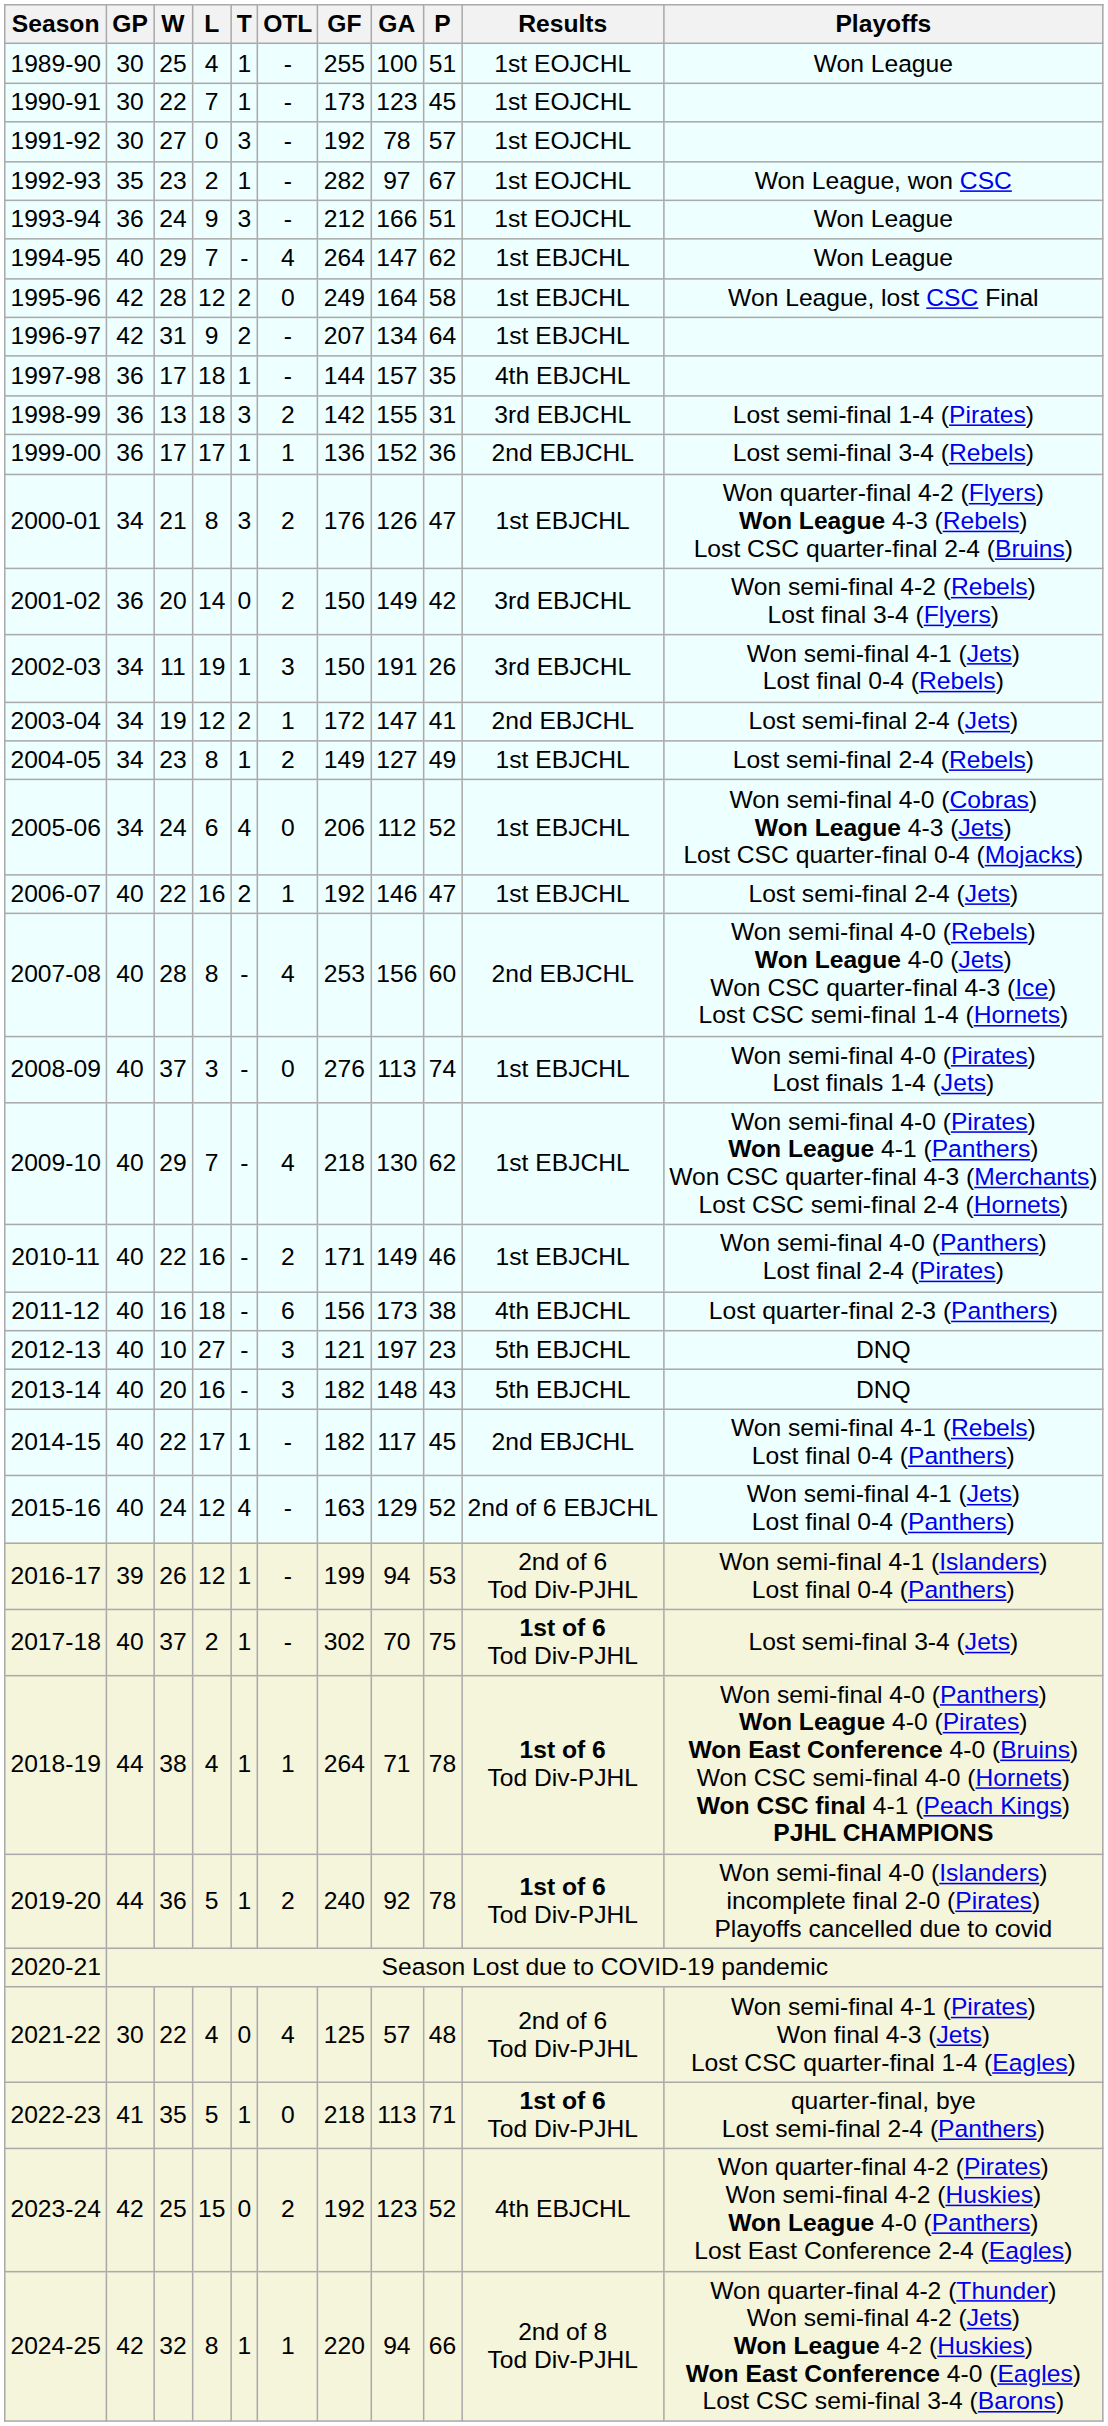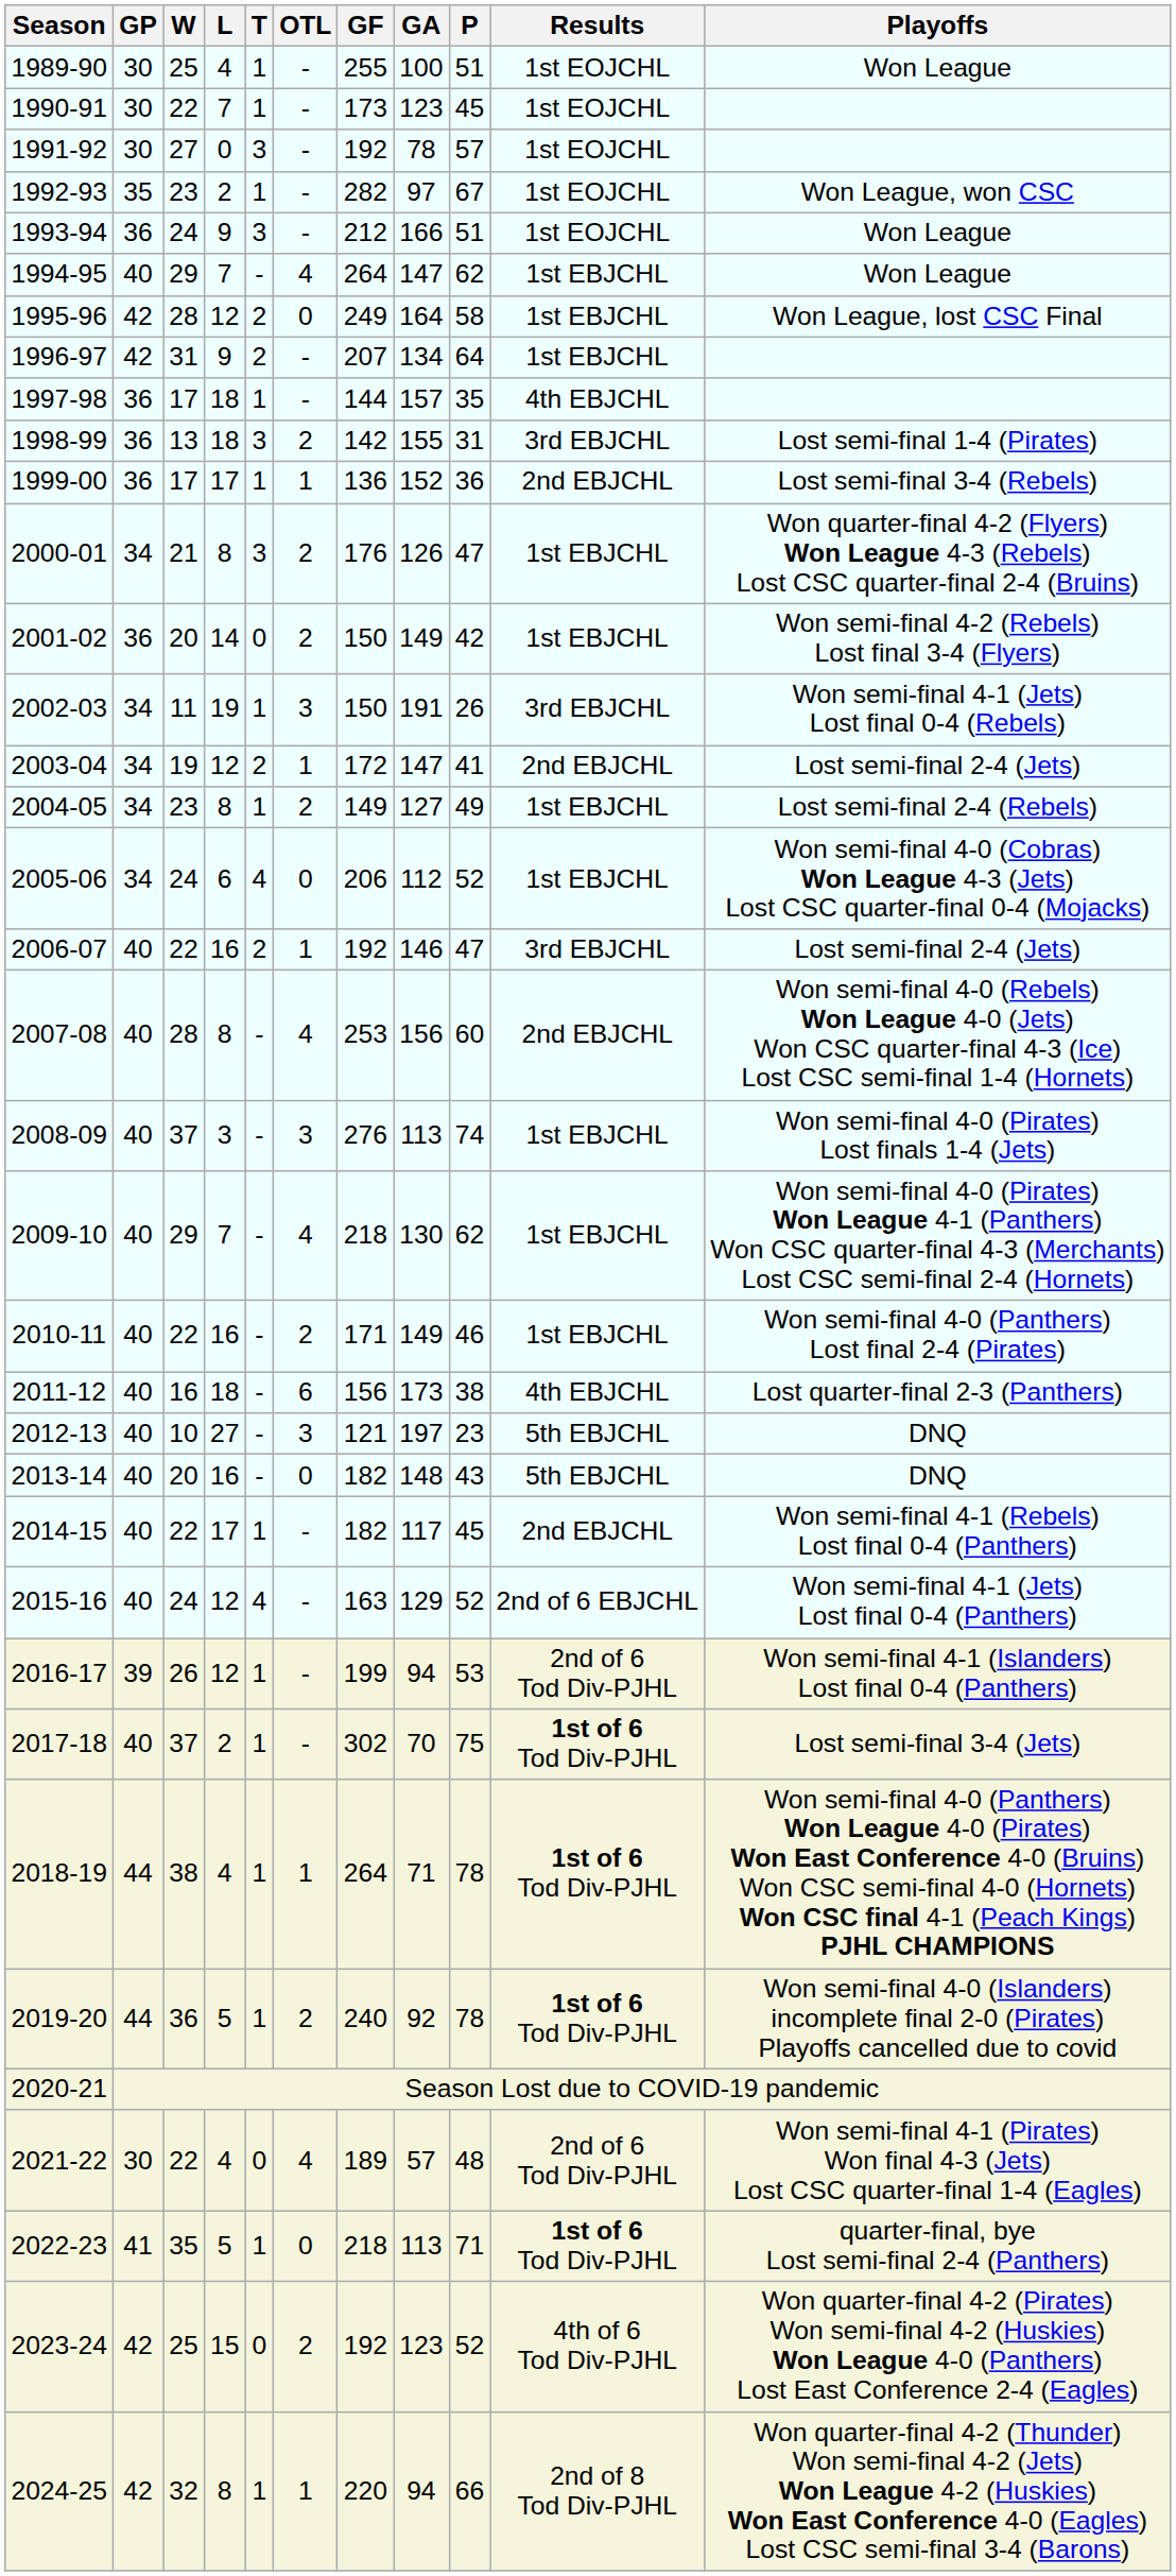 <table class="wikitable">
 <tr>
 <th>Season</th>
 <th>GP</th>
 <th>W</th>
 <th>L</th>
 <th>T</th>
 <th>OTL</th>
 <th>GF</th>
 <th>GA</th>
 <th>P</th>
 <th>Results</th>
 <th>Playoffs</th>
 </tr>
 <tr bgcolor="#EEFFFF" align="center">
 <td>1989-90</td>
 <td>30</td>
 <td>25</td>
 <td>4</td>
 <td>1</td>
 <td>-</td>
 <td>255</td>
 <td>100</td>
 <td>51</td>
 <td>1st EOJCHL</td>
 <td>Won League</td>
 </tr>
 <tr bgcolor="#EEFFFF" align="center">
 <td>1990-91</td>
 <td>30</td>
 <td>22</td>
 <td>7</td>
 <td>1</td>
 <td>-</td>
 <td>173</td>
 <td>123</td>
 <td>45</td>
 <td>1st EOJCHL</td>
 <td></td>
 </tr>
 <tr bgcolor="#EEFFFF" align="center">
 <td>1991-92</td>
 <td>30</td>
 <td>27</td>
 <td>0</td>
 <td>3</td>
 <td>-</td>
 <td>192</td>
 <td>78</td>
 <td>57</td>
 <td>1st EOJCHL</td>
 <td></td>
 </tr>
 <tr bgcolor="#EEFFFF" align="center">
 <td>1992-93</td>
 <td>35</td>
 <td>23</td>
 <td>2</td>
 <td>1</td>
 <td>-</td>
 <td>282</td>
 <td>97</td>
 <td>67</td>
 <td>1st EOJCHL</td>
 <td>Won League, won <a href='#'>CSC</a></td>
 </tr>
 <tr bgcolor="#EEFFFF" align="center">
 <td>1993-94</td>
 <td>36</td>
 <td>24</td>
 <td>9</td>
 <td>3</td>
 <td>-</td>
 <td>212</td>
 <td>166</td>
 <td>51</td>
 <td>1st EOJCHL</td>
 <td>Won League</td>
 </tr>
 <tr bgcolor="#EEFFFF" align="center">
 <td>1994-95</td>
 <td>40</td>
 <td>29</td>
 <td>7</td>
 <td>-</td>
 <td>4</td>
 <td>264</td>
 <td>147</td>
 <td>62</td>
 <td>1st EBJCHL</td>
 <td>Won League</td>
 </tr>
 <tr bgcolor="#EEFFFF" align="center">
 <td>1995-96</td>
 <td>42</td>
 <td>28</td>
 <td>12</td>
 <td>2</td>
 <td>0</td>
 <td>249</td>
 <td>164</td>
 <td>58</td>
 <td>1st EBJCHL</td>
 <td>Won League, lost <a href='#'>CSC</a> Final</td>
 </tr>
 <tr bgcolor="#EEFFFF" align="center">
 <td>1996-97</td>
 <td>42</td>
 <td>31</td>
 <td>9</td>
 <td>2</td>
 <td>-</td>
 <td>207</td>
 <td>134</td>
 <td>64</td>
 <td>1st EBJCHL</td>
 <td></td>
 </tr>
 <tr bgcolor="#EEFFFF" align="center">
 <td>1997-98</td>
 <td>36</td>
 <td>17</td>
 <td>18</td>
 <td>1</td>
 <td>-</td>
 <td>144</td>
 <td>157</td>
 <td>35</td>
 <td>4th EBJCHL</td>
 <td></td>
 </tr>
 <tr bgcolor="#EEFFFF" align="center">
 <td>1998-99</td>
 <td>36</td>
 <td>13</td>
 <td>18</td>
 <td>3</td>
 <td>2</td>
 <td>142</td>
 <td>155</td>
 <td>31</td>
 <td>3rd EBJCHL</td>
 <td>Lost semi-final 1-4 (<a href='#'>Pirates</a>)</td>
 </tr>
 <tr bgcolor="#EEFFFF" align="center">
 <td>1999-00</td>
 <td>36</td>
 <td>17</td>
 <td>17</td>
 <td>1</td>
 <td>1</td>
 <td>136</td>
 <td>152</td>
 <td>36</td>
 <td>2nd EBJCHL</td>
 <td>Lost semi-final 3-4 (<a href='#'>Rebels</a>)</td>
 </tr>
 <tr bgcolor="#EEFFFF" align="center">
 <td>2000-01</td>
 <td>34</td>
 <td>21</td>
 <td>8</td>
 <td>3</td>
 <td>2</td>
 <td>176</td>
 <td>126</td>
 <td>47</td>
 <td>1st EBJCHL</td>
 <td>Won quarter-final 4-2 (<a href='#'>Flyers</a>)<br><strong>Won League</strong> 4-3 (<a href='#'>Rebels</a>)<br>Lost CSC quarter-final 2-4 (<a href='#'>Bruins</a>)</td>
 </tr>
 <tr bgcolor="#EEFFFF" align="center">
 <td>2001-02</td>
 <td>36</td>
 <td>20</td>
 <td>14</td>
 <td>0</td>
 <td>2</td>
 <td>150</td>
 <td>149</td>
 <td>42</td>
-<td>3rd EBJCHL</td>
+<td>1st EBJCHL</td>
 <td>Won semi-final 4-2 (<a href='#'>Rebels</a>)<br>Lost final 3-4 (<a href='#'>Flyers</a>)</td>
 </tr>
 <tr bgcolor="#EEFFFF" align="center">
 <td>2002-03</td>
 <td>34</td>
 <td>11</td>
 <td>19</td>
 <td>1</td>
 <td>3</td>
 <td>150</td>
 <td>191</td>
 <td>26</td>
 <td>3rd EBJCHL</td>
 <td>Won semi-final 4-1 (<a href='#'>Jets</a>)<br>Lost final 0-4 (<a href='#'>Rebels</a>)</td>
 </tr>
 <tr bgcolor="#EEFFFF" align="center">
 <td>2003-04</td>
 <td>34</td>
 <td>19</td>
 <td>12</td>
 <td>2</td>
 <td>1</td>
 <td>172</td>
 <td>147</td>
 <td>41</td>
 <td>2nd EBJCHL</td>
 <td>Lost semi-final 2-4 (<a href='#'>Jets</a>)</td>
 </tr>
 <tr bgcolor="#EEFFFF" align="center">
 <td>2004-05</td>
 <td>34</td>
 <td>23</td>
 <td>8</td>
 <td>1</td>
 <td>2</td>
 <td>149</td>
 <td>127</td>
 <td>49</td>
 <td>1st EBJCHL</td>
 <td>Lost semi-final 2-4 (<a href='#'>Rebels</a>)</td>
 </tr>
 <tr bgcolor="#EEFFFF" align="center">
 <td>2005-06</td>
 <td>34</td>
 <td>24</td>
 <td>6</td>
 <td>4</td>
 <td>0</td>
 <td>206</td>
 <td>112</td>
 <td>52</td>
 <td>1st EBJCHL</td>
 <td>Won semi-final 4-0 (<a href='#'>Cobras</a>)<br><strong>Won League</strong> 4-3 (<a href='#'>Jets</a>)<br>Lost CSC quarter-final 0-4 (<a href='#'>Mojacks</a>)</td>
 </tr>
 <tr bgcolor="#EEFFFF" align="center">
 <td>2006-07</td>
 <td>40</td>
 <td>22</td>
 <td>16</td>
 <td>2</td>
 <td>1</td>
 <td>192</td>
 <td>146</td>
 <td>47</td>
-<td>1st EBJCHL</td>
+<td>3rd EBJCHL</td>
 <td>Lost semi-final 2-4 (<a href='#'>Jets</a>)</td>
 </tr>
 <tr bgcolor="#EEFFFF" align="center">
 <td>2007-08</td>
 <td>40</td>
 <td>28</td>
 <td>8</td>
 <td>-</td>
 <td>4</td>
 <td>253</td>
 <td>156</td>
 <td>60</td>
 <td>2nd EBJCHL</td>
 <td>Won semi-final 4-0 (<a href='#'>Rebels</a>)<br><strong>Won League</strong> 4-0 (<a href='#'>Jets</a>)<br>Won CSC quarter-final 4-3 (<a href='#'>Ice</a>)<br>Lost CSC semi-final 1-4 (<a href='#'>Hornets</a>)</td>
 </tr>
 <tr bgcolor="#EEFFFF" align="center">
 <td>2008-09</td>
 <td>40</td>
 <td>37</td>
 <td>3</td>
 <td>-</td>
-<td>0</td>
+<td>3</td>
 <td>276</td>
 <td>113</td>
 <td>74</td>
 <td>1st EBJCHL</td>
 <td>Won semi-final 4-0 (<a href='#'>Pirates</a>)<br>Lost finals 1-4 (<a href='#'>Jets</a>)</td>
 </tr>
 <tr bgcolor="#EEFFFF" align="center">
 <td>2009-10</td>
 <td>40</td>
 <td>29</td>
 <td>7</td>
 <td>-</td>
 <td>4</td>
 <td>218</td>
 <td>130</td>
 <td>62</td>
 <td>1st EBJCHL</td>
 <td>Won semi-final 4-0 (<a href='#'>Pirates</a>)<br><strong>Won League</strong> 4-1 (<a href='#'>Panthers</a>)<br>Won CSC quarter-final 4-3 (<a href='#'>Merchants</a>)<br>Lost CSC semi-final 2-4 (<a href='#'>Hornets</a>)</td>
 </tr>
 <tr bgcolor="#EEFFFF" align="center">
 <td>2010-11</td>
 <td>40</td>
 <td>22</td>
 <td>16</td>
 <td>-</td>
 <td>2</td>
 <td>171</td>
 <td>149</td>
 <td>46</td>
 <td>1st EBJCHL</td>
 <td>Won semi-final 4-0 (<a href='#'>Panthers</a>)<br>Lost final 2-4 (<a href='#'>Pirates</a>)</td>
 </tr>
 <tr bgcolor="#EEFFFF" align="center">
 <td>2011-12</td>
 <td>40</td>
 <td>16</td>
 <td>18</td>
 <td>-</td>
 <td>6</td>
 <td>156</td>
 <td>173</td>
 <td>38</td>
 <td>4th EBJCHL</td>
 <td>Lost quarter-final 2-3 (<a href='#'>Panthers</a>)</td>
 </tr>
 <tr bgcolor="#EEFFFF" align="center">
 <td>2012-13</td>
 <td>40</td>
 <td>10</td>
 <td>27</td>
 <td>-</td>
 <td>3</td>
 <td>121</td>
 <td>197</td>
 <td>23</td>
 <td>5th EBJCHL</td>
 <td>DNQ</td>
 </tr>
 <tr bgcolor="#EEFFFF" align="center">
 <td>2013-14</td>
 <td>40</td>
 <td>20</td>
 <td>16</td>
 <td>-</td>
-<td>3</td>
+<td>0</td>
 <td>182</td>
 <td>148</td>
 <td>43</td>
 <td>5th EBJCHL</td>
 <td>DNQ</td>
 </tr>
 <tr bgcolor="#EEFFFF" align="center">
 <td>2014-15</td>
 <td>40</td>
 <td>22</td>
 <td>17</td>
 <td>1</td>
 <td>-</td>
 <td>182</td>
 <td>117</td>
 <td>45</td>
 <td>2nd EBJCHL</td>
 <td>Won semi-final 4-1 (<a href='#'>Rebels</a>)<br>Lost final 0-4 (<a href='#'>Panthers</a>)</td>
 </tr>
 <tr bgcolor="#EEFFFF" align="center">
 <td>2015-16</td>
 <td>40</td>
 <td>24</td>
 <td>12</td>
 <td>4</td>
 <td>-</td>
 <td>163</td>
 <td>129</td>
 <td>52</td>
 <td>2nd of 6 EBJCHL</td>
 <td>Won semi-final 4-1 (<a href='#'>Jets</a>)<br>Lost final 0-4 (<a href='#'>Panthers</a>)</td>
 </tr>
 <tr bgcolor=beige align="center">
 <td>2016-17</td>
 <td>39</td>
 <td>26</td>
 <td>12</td>
 <td>1</td>
 <td>-</td>
 <td>199</td>
 <td>94</td>
 <td>53</td>
 <td>2nd of 6 <br>Tod Div-PJHL</td>
 <td>Won semi-final 4-1 (<a href='#'>Islanders</a>)<br>Lost final 0-4 (<a href='#'>Panthers</a>)</td>
 </tr>
 <tr bgcolor=beige align="center">
 <td>2017-18</td>
 <td>40</td>
 <td>37</td>
 <td>2</td>
 <td>1</td>
 <td>-</td>
 <td>302</td>
 <td>70</td>
 <td>75</td>
 <td><strong>1st of 6</strong> <br>Tod Div-PJHL</td>
 <td>Lost semi-final 3-4 (<a href='#'>Jets</a>)</td>
 </tr>
 <tr bgcolor=beige align="center">
 <td>2018-19</td>
 <td>44</td>
 <td>38</td>
 <td>4</td>
 <td>1</td>
 <td>1</td>
 <td>264</td>
 <td>71</td>
 <td>78</td>
 <td><strong>1st of 6</strong> <br>Tod Div-PJHL</td>
 <td>Won semi-final 4-0 (<a href='#'>Panthers</a>)<br><strong>Won League</strong> 4-0 (<a href='#'>Pirates</a>)<br><strong>Won East Conference</strong> 4-0 (<a href='#'>Bruins</a>)<br>Won CSC semi-final 4-0 (<a href='#'>Hornets</a>)<br><strong>Won CSC final</strong> 4-1 (<a href='#'>Peach Kings</a>)<br><strong>PJHL CHAMPIONS</strong></td>
 </tr>
 <tr bgcolor=beige align="center">
 <td>2019-20</td>
 <td>44</td>
 <td>36</td>
 <td>5</td>
 <td>1</td>
 <td>2</td>
 <td>240</td>
 <td>92</td>
 <td>78</td>
 <td><strong>1st of 6</strong> <br>Tod Div-PJHL</td>
 <td>Won semi-final 4-0 (<a href='#'>Islanders</a>)<br>incomplete final 2-0 (<a href='#'>Pirates</a>)<br> Playoffs cancelled due to covid</td>
 </tr>
 <tr align="center" bgcolor="beige">
 <td>2020-21</td>
 <td colspan="10">Season Lost due to COVID-19 pandemic</td>
 </tr>
 <tr bgcolor=beige align="center">
 <td>2021-22</td>
 <td>30</td>
 <td>22</td>
 <td>4</td>
 <td>0</td>
 <td>4</td>
-<td>125</td>
+<td>189</td>
 <td>57</td>
 <td>48</td>
 <td>2nd of 6 <br>Tod Div-PJHL</td>
 <td>Won semi-final 4-1 (<a href='#'>Pirates</a>)<br>Won final 4-3 (<a href='#'>Jets</a>)<br>Lost CSC quarter-final 1-4 (<a href='#'>Eagles</a>)</td>
 </tr>
 <tr bgcolor=beige align="center">
 <td>2022-23</td>
 <td>41</td>
 <td>35</td>
 <td>5</td>
 <td>1</td>
 <td>0</td>
 <td>218</td>
 <td>113</td>
 <td>71</td>
 <td><strong>1st of 6</strong> <br>Tod Div-PJHL</td>
 <td>quarter-final, bye<br>Lost semi-final 2-4 (<a href='#'>Panthers</a>)</td>
 </tr>
 <tr bgcolor=beige align="center">
 <td>2023-24</td>
 <td>42</td>
 <td>25</td>
 <td>15</td>
 <td>0</td>
 <td>2</td>
 <td>192</td>
 <td>123</td>
 <td>52</td>
-<td>4th EBJCHL</td>
+<td>4th of 6 <br>Tod Div-PJHL</td>
 <td>Won quarter-final 4-2 (<a href='#'>Pirates</a>)<br>Won semi-final 4-2 (<a href='#'>Huskies</a>)<br><strong>Won League</strong> 4-0 (<a href='#'>Panthers</a>)<br>Lost East Conference 2-4 (<a href='#'>Eagles</a>)</td>
 </tr>
 <tr bgcolor=beige align="center">
 <td>2024-25</td>
 <td>42</td>
 <td>32</td>
 <td>8</td>
 <td>1</td>
 <td>1</td>
 <td>220</td>
 <td>94</td>
 <td>66</td>
 <td>2nd of 8 <br>Tod Div-PJHL</td>
 <td>Won quarter-final 4-2 (<a href='#'>Thunder</a>)<br>Won semi-final 4-2 (<a href='#'>Jets</a>)<br><strong>Won League</strong> 4-2 (<a href='#'>Huskies</a>)<br><strong>Won East Conference</strong> 4-0 (<a href='#'>Eagles</a>)<br>Lost CSC semi-final 3-4 (<a href='#'>Barons</a>)<br></td>
 </tr>
 </table>
